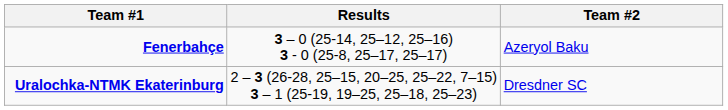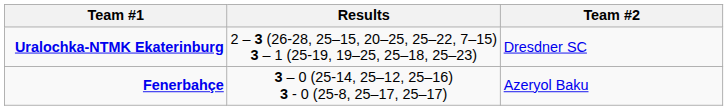 <table class="wikitable" style="border-collapse: collapse;">
 <tr>
 <th align="right" width="240">Team #1</th>
 <th>  Results  </th>
 <th align="left" width="240">Team #2</th>
 </tr>
 <tr>
+<td align="right"><strong><a href='#'>Uralochka-NTMK Ekaterinburg</a></strong> </td>
+<td align="center">2 – <strong>3</strong> (26-28, 25–15, 20–25, 25–22, 7–15) <br> <strong>3</strong> – 1 (25-19, 19–25, 25–18, 25–23)</td>
+<td> <a href='#'>Dresdner SC</a></td>
+</tr>
+<tr>
 <td align="right"><strong><a href='#'>Fenerbahçe</a></strong> </td>
 <td align="center"><strong>3</strong> – 0 (25-14, 25–12, 25–16) <br> <strong>3</strong> - 0 (25-8, 25–17, 25–17)</td>
 <td> <a href='#'>Azeryol Baku</a></td>
 </tr>
-<tr>
-<td align="right"><strong><a href='#'>Uralochka-NTMK Ekaterinburg</a></strong> </td>
-<td align="center">2 – <strong>3</strong> (26-28, 25–15, 20–25, 25–22, 7–15) <br> <strong>3</strong> – 1 (25-19, 19–25, 25–18, 25–23)</td>
-<td> <a href='#'>Dresdner SC</a></td>
-</tr>
 </table>
